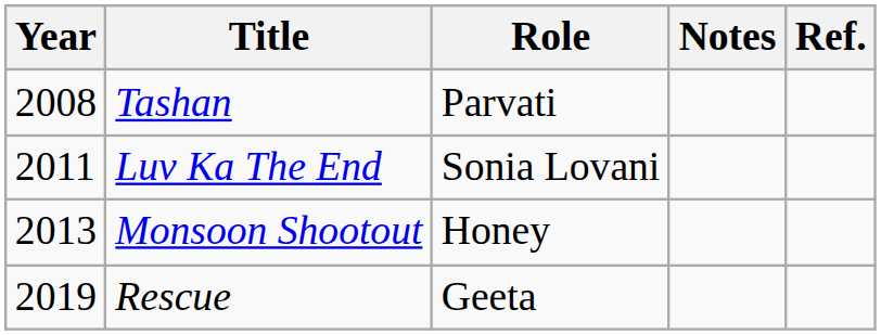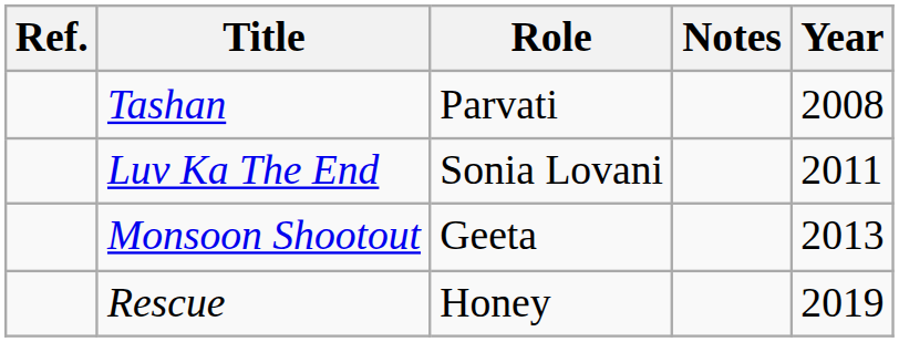 <table class="wikitable sortable">
 <tr>
-<th>Year</th>
+<th class="unsortable">Ref.</th>
 <th>Title</th>
 <th>Role</th>
 <th class="unsortable">Notes</th>
-<th class="unsortable">Ref.</th>
+<th>Year</th>
 </tr>
 <tr>
-<td>2008</td>
+<td></td>
 <td><em><a href='#'>Tashan</a></em></td>
 <td>Parvati</td>
 <td></td>
-<td></td>
+<td>2008</td>
 </tr>
 <tr>
-<td>2011</td>
+<td></td>
 <td><em><a href='#'>Luv Ka The End</a></em></td>
 <td>Sonia Lovani</td>
 <td></td>
-<td></td>
+<td>2011</td>
 </tr>
 <tr>
+<td></td>
+<td><em><a href='#'>Monsoon Shootout</a></em></td>
+<td>Geeta</td>
+<td></td>
 <td>2013</td>
-<td><em><a href='#'>Monsoon Shootout</a></em></td>
+</tr>
+<tr>
+<td></td>
+<td><em>Rescue</em></td>
 <td>Honey</td>
 <td></td>
-<td></td>
-</tr>
-<tr>
 <td>2019</td>
-<td><em>Rescue</em></td>
-<td>Geeta</td>
-<td></td>
-<td></td>
 </tr>
 </table>
